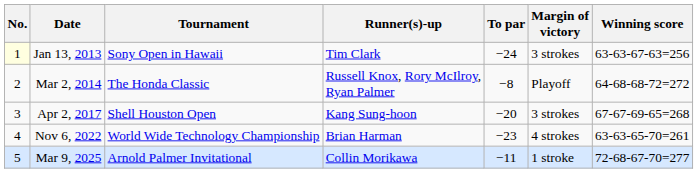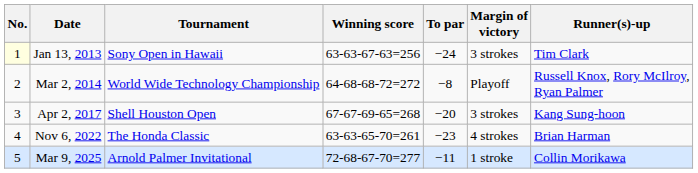 <table class="wikitable" style="font-size:95%;">
 <tr>
 <th>No.</th>
 <th>Date</th>
 <th>Tournament</th>
-<th>Runner(s)-up</th>
+<th>Winning score</th>
 <th>To par</th>
 <th>Margin of<br>victory</th>
-<th>Winning score</th>
+<th>Runner(s)-up</th>
 </tr>
 <tr>
 <td align=center style="background: lightyellow;">1</td>
 <td align=right>Jan 13, <a href='#'>2013</a></td>
 <td><a href='#'>Sony Open in Hawaii</a></td>
-<td> <a href='#'>Tim Clark</a></td>
+<td>63-63-67-63=256</td>
 <td align=center>−24</td>
 <td>3 strokes</td>
-<td>63-63-67-63=256</td>
+<td> <a href='#'>Tim Clark</a></td>
 </tr>
 <tr>
 <td align=center>2</td>
 <td align=right>Mar 2, <a href='#'>2014</a></td>
-<td><a href='#'>The Honda Classic</a></td>
-<td> <a href='#'>Russell Knox</a>,  <a href='#'>Rory McIlroy</a>,<br> <a href='#'>Ryan Palmer</a></td>
+<td><a href='#'>World Wide Technology Championship</a></td>
+<td>64-68-68-72=272</td>
 <td align=center>−8</td>
 <td>Playoff</td>
-<td>64-68-68-72=272</td>
+<td> <a href='#'>Russell Knox</a>,  <a href='#'>Rory McIlroy</a>,<br> <a href='#'>Ryan Palmer</a></td>
 </tr>
 <tr>
 <td align=center>3</td>
 <td align=right>Apr 2, <a href='#'>2017</a></td>
 <td><a href='#'>Shell Houston Open</a></td>
-<td> <a href='#'>Kang Sung-hoon</a></td>
+<td>67-67-69-65=268</td>
 <td align=center>−20</td>
 <td>3 strokes</td>
-<td>67-67-69-65=268</td>
+<td> <a href='#'>Kang Sung-hoon</a></td>
 </tr>
 <tr>
 <td align=center>4</td>
 <td align=right>Nov 6, <a href='#'>2022</a></td>
-<td><a href='#'>World Wide Technology Championship</a></td>
-<td> <a href='#'>Brian Harman</a></td>
+<td><a href='#'>The Honda Classic</a></td>
+<td>63-63-65-70=261</td>
 <td align=center>−23</td>
 <td>4 strokes</td>
-<td>63-63-65-70=261</td>
+<td> <a href='#'>Brian Harman</a></td>
 </tr>
 <tr style="background:#D6E8FF;">
 <td align=center>5</td>
 <td align=right>Mar 9, <a href='#'>2025</a></td>
 <td><a href='#'>Arnold Palmer Invitational</a></td>
-<td> <a href='#'>Collin Morikawa</a></td>
+<td>72-68-67-70=277</td>
 <td align=center>−11</td>
 <td>1 stroke</td>
-<td>72-68-67-70=277</td>
+<td> <a href='#'>Collin Morikawa</a></td>
 </tr>
 </table>
